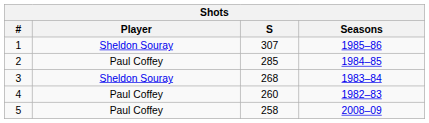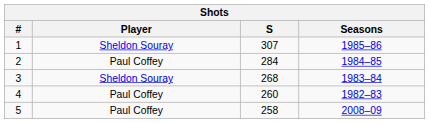 <table class="wikitable" style="text-align: center; font-size: 95%" width="70%">
 <tr>
 <th colspan="4">Shots</th>
 </tr>
 <tr>
 <th>#</th>
 <th>Player</th>
 <th>S</th>
 <th>Seasons</th>
 </tr>
 <tr>
 <td>1</td>
 <td><a href='#'>Sheldon Souray</a></td>
 <td>307</td>
 <td><a href='#'>1985–86</a></td>
 </tr>
 <tr>
 <td>2</td>
 <td>Paul Coffey</td>
-<td>285</td>
+<td>284</td>
 <td><a href='#'>1984–85</a></td>
 </tr>
 <tr>
 <td>3</td>
 <td><a href='#'>Sheldon Souray</a></td>
 <td>268</td>
 <td><a href='#'>1983–84</a></td>
 </tr>
 <tr>
 <td>4</td>
 <td>Paul Coffey</td>
 <td>260</td>
 <td><a href='#'>1982–83</a></td>
 </tr>
 <tr>
 <td>5</td>
 <td>Paul Coffey</td>
 <td>258</td>
 <td><a href='#'>2008–09</a></td>
 </tr>
 </table>
